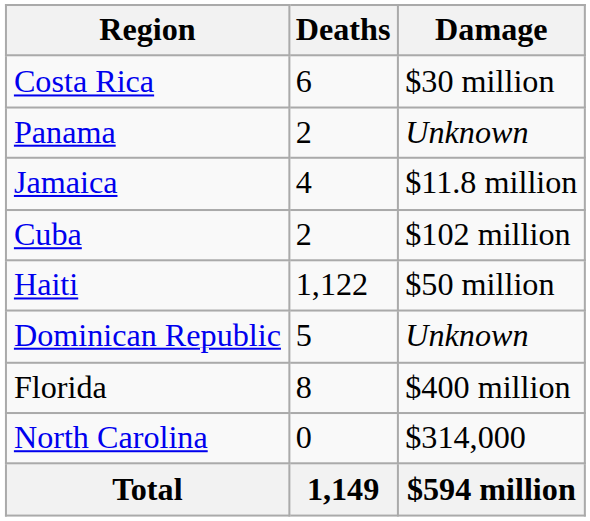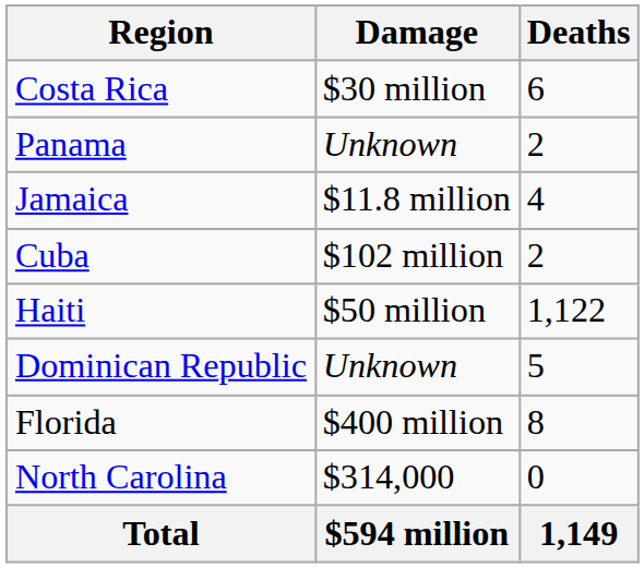 <table class="wikitable" style="float:right;margin:0 0 0.5em 1em;">
 <tr>
 <th>Region</th>
+<th>Damage</th>
 <th>Deaths</th>
-<th>Damage</th>
 </tr>
 <tr>
 <td><a href='#'>Costa Rica</a></td>
+<td>$30 million</td>
 <td>6</td>
-<td>$30 million</td>
 </tr>
 <tr>
 <td><a href='#'>Panama</a></td>
+<td><em>Unknown</em></td>
 <td>2</td>
-<td><em>Unknown</em></td>
 </tr>
 <tr>
 <td><a href='#'>Jamaica</a></td>
+<td>$11.8 million</td>
 <td>4</td>
-<td>$11.8 million</td>
 </tr>
 <tr>
 <td><a href='#'>Cuba</a></td>
+<td>$102 million</td>
 <td>2</td>
-<td>$102 million</td>
 </tr>
 <tr>
 <td><a href='#'>Haiti</a></td>
+<td>$50 million</td>
 <td>1,122</td>
-<td>$50 million</td>
 </tr>
 <tr>
 <td><a href='#'>Dominican Republic</a></td>
+<td><em>Unknown</em></td>
 <td>5</td>
-<td><em>Unknown</em></td>
 </tr>
 <tr>
 <td>Florida</td>
+<td>$400 million</td>
 <td>8</td>
-<td>$400 million</td>
 </tr>
 <tr>
 <td><a href='#'>North Carolina</a></td>
+<td>$314,000</td>
 <td>0</td>
-<td>$314,000</td>
 </tr>
 <tr>
 <th>Total</th>
+<th>$594 million</th>
 <th>1,149</th>
-<th>$594 million</th>
 </tr>
 </table>
